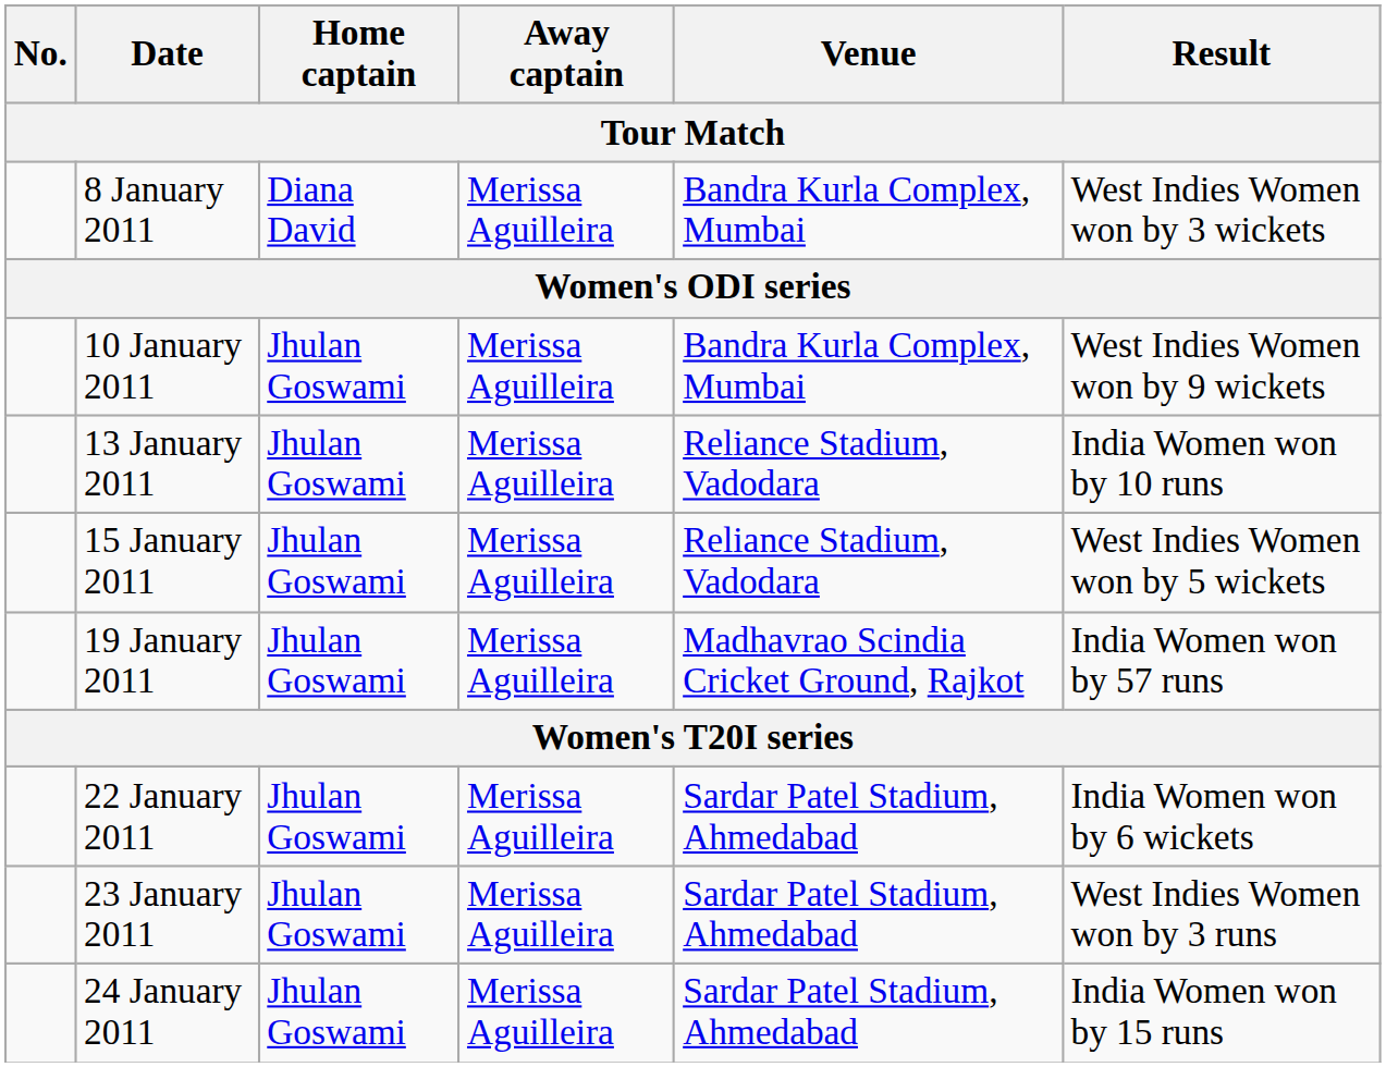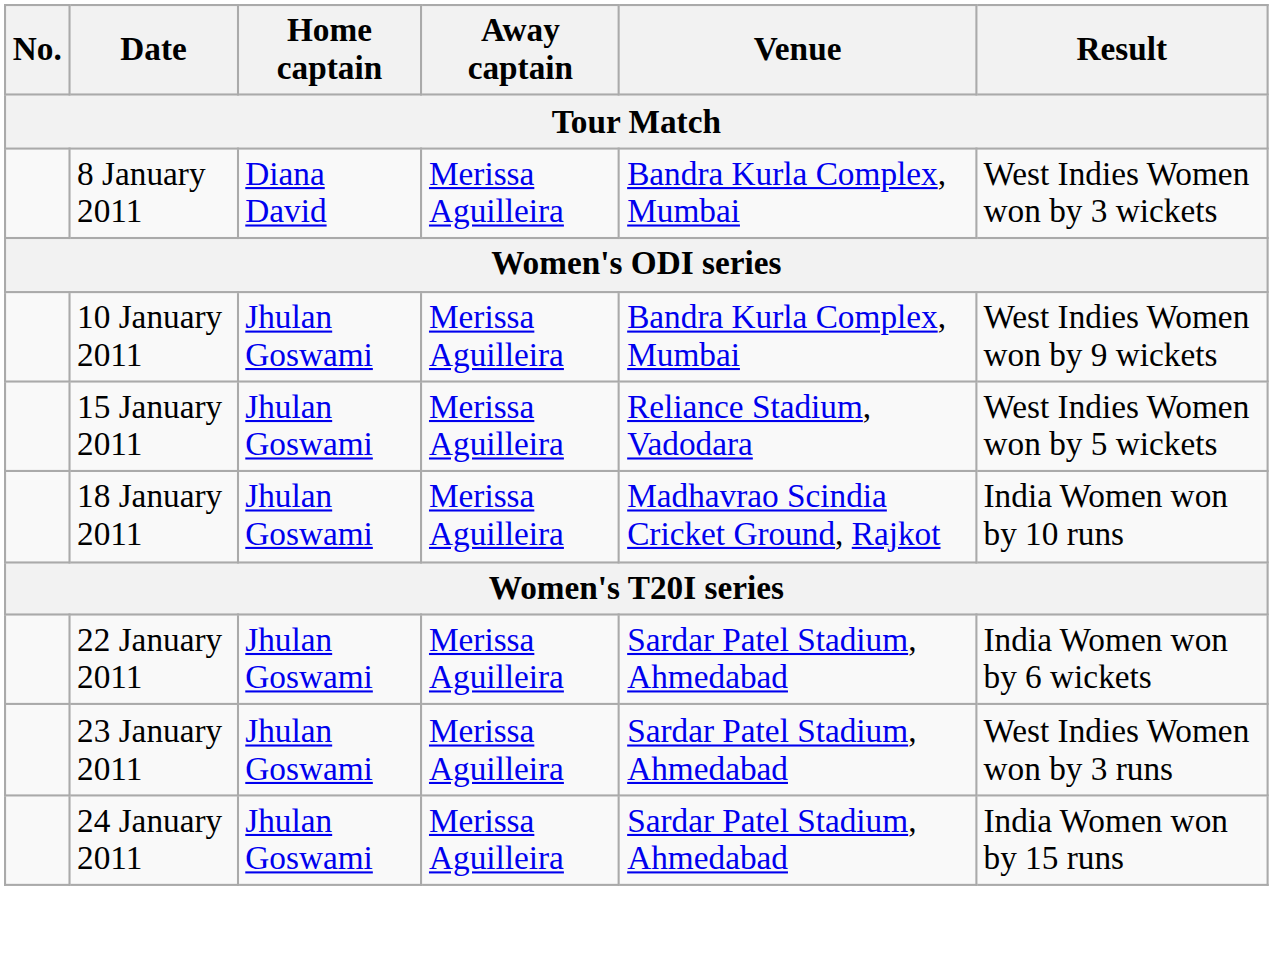 <table class="wikitable">
 <tr>
 <th>No.</th>
 <th>Date</th>
 <th>Home captain</th>
 <th>Away captain</th>
 <th>Venue</th>
 <th>Result</th>
 </tr>
 <tr>
 <th colspan="6">Tour Match</th>
 </tr>
 <tr>
 <td></td>
 <td>8 January 2011</td>
 <td><a href='#'>Diana David</a></td>
 <td><a href='#'>Merissa Aguilleira</a></td>
 <td><a href='#'>Bandra Kurla Complex</a>, <a href='#'>Mumbai</a></td>
 <td>West Indies Women won by 3 wickets</td>
 </tr>
 <tr>
 <th colspan="6">Women's ODI series</th>
 </tr>
 <tr>
 <td></td>
 <td>10 January 2011</td>
 <td><a href='#'>Jhulan Goswami</a></td>
 <td><a href='#'>Merissa Aguilleira</a></td>
 <td><a href='#'>Bandra Kurla Complex</a>, <a href='#'>Mumbai</a></td>
 <td>West Indies Women won by 9 wickets</td>
 </tr>
 <tr>
 <td></td>
-<td>13 January 2011</td>
-<td><a href='#'>Jhulan Goswami</a></td>
-<td><a href='#'>Merissa Aguilleira</a></td>
-<td><a href='#'>Reliance Stadium</a>, <a href='#'>Vadodara</a></td>
-<td>India Women won by 10 runs</td>
-</tr>
-<tr>
-<td></td>
 <td>15 January 2011</td>
 <td><a href='#'>Jhulan Goswami</a></td>
 <td><a href='#'>Merissa Aguilleira</a></td>
 <td><a href='#'>Reliance Stadium</a>, <a href='#'>Vadodara</a></td>
 <td>West Indies Women won by 5 wickets</td>
 </tr>
 <tr>
 <td></td>
-<td>19 January 2011</td>
+<td>18 January 2011</td>
 <td><a href='#'>Jhulan Goswami</a></td>
 <td><a href='#'>Merissa Aguilleira</a></td>
 <td><a href='#'>Madhavrao Scindia Cricket Ground</a>, <a href='#'>Rajkot</a></td>
-<td>India Women won by 57 runs</td>
+<td>India Women won by 10 runs</td>
 </tr>
 <tr>
 <th colspan="6">Women's T20I series</th>
 </tr>
 <tr>
 <td></td>
 <td>22 January 2011</td>
 <td><a href='#'>Jhulan Goswami</a></td>
 <td><a href='#'>Merissa Aguilleira</a></td>
 <td><a href='#'>Sardar Patel Stadium</a>, <a href='#'>Ahmedabad</a></td>
 <td>India Women won by 6 wickets</td>
 </tr>
 <tr>
 <td></td>
 <td>23 January 2011</td>
 <td><a href='#'>Jhulan Goswami</a></td>
 <td><a href='#'>Merissa Aguilleira</a></td>
 <td><a href='#'>Sardar Patel Stadium</a>, <a href='#'>Ahmedabad</a></td>
 <td>West Indies Women won by 3 runs</td>
 </tr>
 <tr>
 <td></td>
 <td>24 January 2011</td>
 <td><a href='#'>Jhulan Goswami</a></td>
 <td><a href='#'>Merissa Aguilleira</a></td>
 <td><a href='#'>Sardar Patel Stadium</a>, <a href='#'>Ahmedabad</a></td>
 <td>India Women won by 15 runs</td>
 </tr>
 </table>
